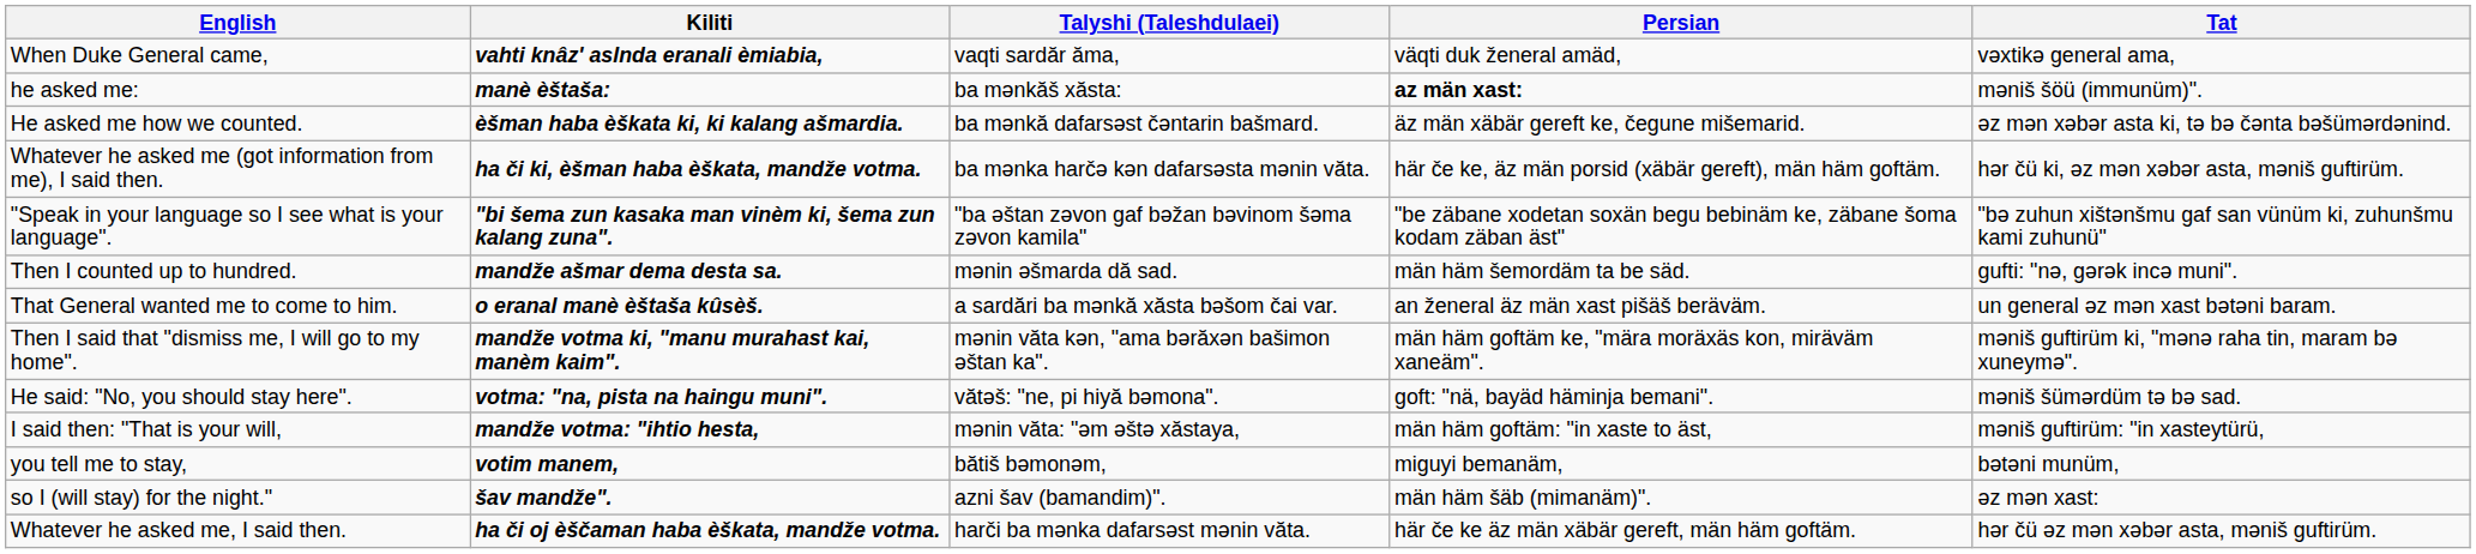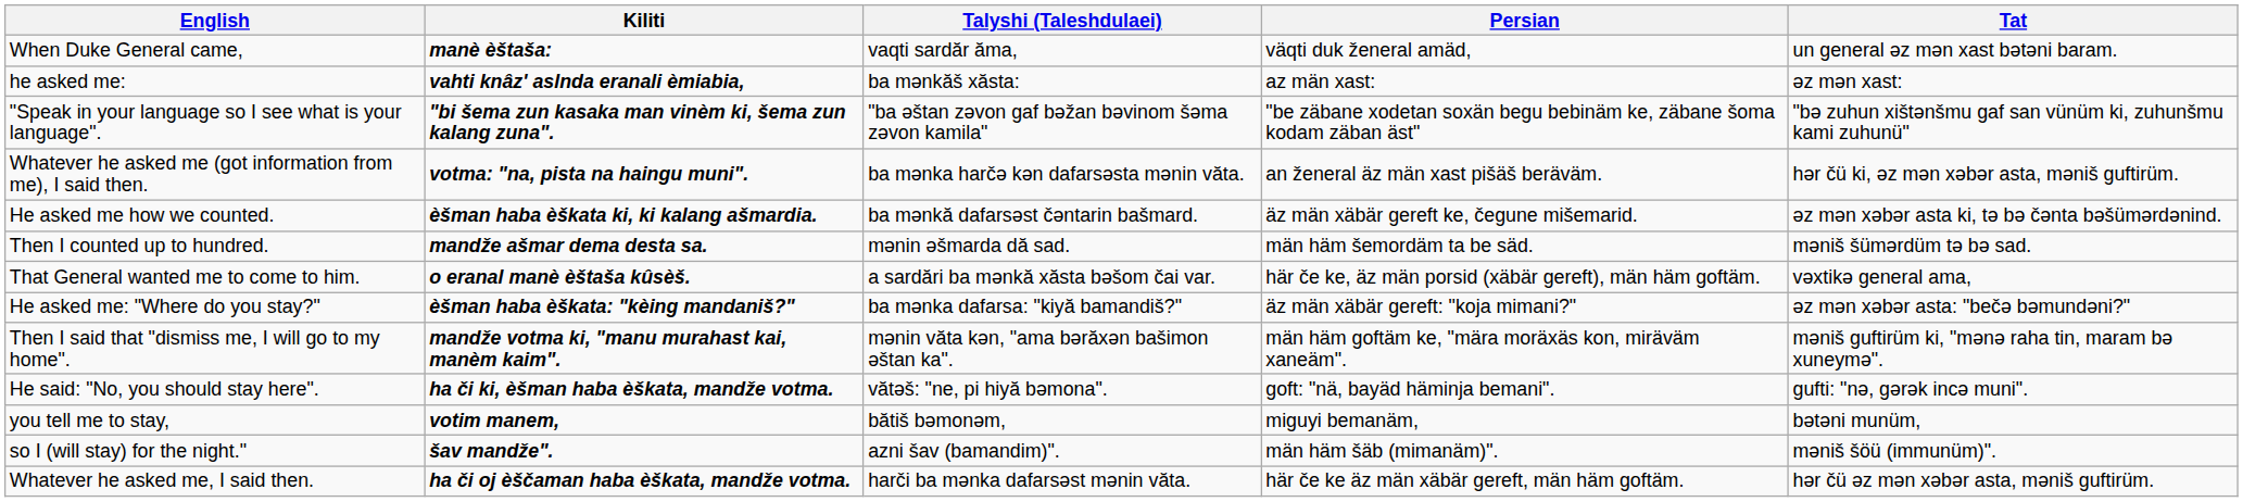 <table class="wikitable" style="font-size: 85%">
 <tr>
 <th><a href='#'>English</a></th>
 <th>Kiliti</th>
 <th><a href='#'>Talyshi (Taleshdulaei)</a></th>
 <th><a href='#'>Persian</a></th>
 <th><a href='#'>Tat</a></th>
 </tr>
 <tr>
 <td>When Duke General came,</td>
-<td><strong><em>vahti knâz' aslnda eranali èmiabia,</em></strong></td>
+<td><strong><em>manè èštaša:</em></strong></td>
 <td>vaqti sardăr ăma,</td>
 <td>väqti duk ženeral amäd,</td>
-<td>vəxtikə general ama,</td>
+<td>un general əz mən xast bətəni baram.</td>
 </tr>
 <tr>
 <td>he asked me:</td>
-<td><strong><em>manè èštaša:</em></strong></td>
+<td><strong><em>vahti knâz' aslnda eranali èmiabia,</em></strong></td>
 <td>ba mәnkăš xăsta:</td>
-<td><strong>az män xast:</strong></td>
-<td>məniš šöü (immunüm)".</td>
+<td>az män xast:</td>
+<td>əz mən xast:</td>
+</tr>
+<tr>
+<td>"Speak in your language so I see what is your language".</td>
+<td><strong><em>"bi šema zun kasaka man vinèm ki, šema zun kalang zuna".</em></strong></td>
+<td>"ba әštan zәvon gaf bәžan bәvinom šәma zәvon kamila"</td>
+<td>"be zäbane xodetan soxän begu bebinäm ke, zäbane šoma kodam zäban äst"</td>
+<td>"bə zuhun xištənšmu gaf san vünüm ki, zuhunšmu kami zuhunü"</td>
+</tr>
+<tr>
+<td>Whatever he asked me (got information from me), I said then.</td>
+<td><strong><em>votma: "na, pista na haingu muni".</em></strong></td>
+<td>ba mәnka harčә kәn dafarsәsta mәnin văta.</td>
+<td>an ženeral äz män xast pišäš beräväm.</td>
+<td>hər čü ki, əz mən xəbər asta, məniš guftirüm.</td>
 </tr>
 <tr>
 <td>He asked me how we counted.</td>
 <td><strong><em>èšman haba èškata ki, ki kalang ašmardia.</em></strong></td>
 <td>ba mәnkă dafarsәst čәntarin bašmard.</td>
 <td>äz män xäbär gereft ke, čegune mišemarid.</td>
 <td>əz mən xəbər asta ki, tə bə čənta bəšümərdənind.</td>
 </tr>
 <tr>
-<td>Whatever he asked me (got information from me), I said then.</td>
-<td><strong><em>ha či ki, èšman haba èškata, mandže votma.</em></strong></td>
-<td>ba mәnka harčә kәn dafarsәsta mәnin văta.</td>
-<td>här če ke, äz män porsid (xäbär gereft), män häm goftäm.</td>
-<td>hər čü ki, əz mən xəbər asta, məniš guftirüm.</td>
-</tr>
-<tr>
-<td>"Speak in your language so I see what is your language".</td>
-<td><strong><em>"bi šema zun kasaka man vinèm ki, šema zun kalang zuna".</em></strong></td>
-<td>"ba әštan zәvon gaf bәžan bәvinom šәma zәvon kamila"</td>
-<td>"be zäbane xodetan soxän begu bebinäm ke, zäbane šoma kodam zäban äst"</td>
-<td>"bə zuhun xištənšmu gaf san vünüm ki, zuhunšmu kami zuhunü"</td>
-</tr>
-<tr>
 <td>Then I counted up to hundred.</td>
 <td><strong><em>mandže ašmar dema desta sa.</em></strong></td>
 <td>mәnin әšmarda dă sad.</td>
 <td>män häm šemordäm ta be säd.</td>
-<td>gufti: "nə, gərək incə muni".</td>
+<td>məniš šümərdüm tə bə sad.</td>
 </tr>
 <tr>
 <td>That General wanted me to come to him.</td>
 <td><strong><em>o eranal manè èštaša kûsèš.</em></strong></td>
 <td>a sardări ba mәnkă xăsta bәšom čai var.</td>
-<td>an ženeral äz män xast pišäš beräväm.</td>
-<td>un general əz mən xast bətəni baram.</td>
+<td>här če ke, äz män porsid (xäbär gereft), män häm goftäm.</td>
+<td>vəxtikə general ama,</td>
+</tr>
+<tr>
+<td>He asked me: "Where do you stay?"</td>
+<td><strong><em>èšman haba èškata: "kèing mandaniš?"</em></strong></td>
+<td>ba mәnka dafarsa: "kiyă bamandiš?"</td>
+<td>äz män xäbär gereft: "koja mimani?"</td>
+<td>əz mən xəbər asta: "bečə bəmundəni?"</td>
 </tr>
 <tr>
 <td>Then I said that "dismiss me, I will go to my home".</td>
 <td><strong><em>mandže votma ki, "manu murahast kai, manèm kaim".</em></strong></td>
 <td>mәnin văta kәn, "ama bәrăxәn bašimon әštan ka".</td>
 <td>män häm goftäm ke, "mära moräxäs kon, miräväm xaneäm".</td>
 <td>məniš guftirüm ki, "mənə raha tin, maram bə xuneymə".</td>
 </tr>
 <tr>
 <td>He said: "No, you should stay here".</td>
-<td><strong><em>votma: "na, pista na haingu muni".</em></strong></td>
+<td><strong><em>ha či ki, èšman haba èškata, mandže votma.</em></strong></td>
 <td>vătәš: "ne, pi hiyă bәmona".</td>
 <td>goft: "nä, bayäd häminja bemani".</td>
-<td>məniš šümərdüm tə bə sad.</td>
-</tr>
-<tr>
-<td>I said then: "That is your will,</td>
-<td><strong><em>mandže votma: "ihtio hesta,</em></strong></td>
-<td>mәnin văta: "әm әštә xăstaya,</td>
-<td>män häm goftäm: "in xaste to äst,</td>
-<td>məniš guftirüm: "in xasteytürü,</td>
+<td>gufti: "nə, gərək incə muni".</td>
 </tr>
 <tr>
 <td>you tell me to stay,</td>
 <td><strong><em>votim manem,</em></strong></td>
 <td>bătiš bәmonәm,</td>
 <td>miguyi bemanäm,</td>
 <td>bətəni munüm,</td>
 </tr>
 <tr>
 <td>so I (will stay) for the night."</td>
 <td><strong><em>šav mandže".</em></strong></td>
 <td>azni šav (bamandim)".</td>
 <td>män häm šäb (mimanäm)".</td>
-<td>əz mən xast:</td>
+<td>məniš šöü (immunüm)".</td>
 </tr>
 <tr>
 <td>Whatever he asked me, I said then.</td>
 <td><strong><em>ha či oj èščaman haba èškata, mandže votma.</em></strong></td>
 <td>harči ba mәnka dafarsәst mәnin văta.</td>
 <td>här če ke äz män xäbär gereft, män häm goftäm.</td>
 <td>hər čü əz mən xəbər asta, məniš guftirüm.</td>
 </tr>
 </table>
